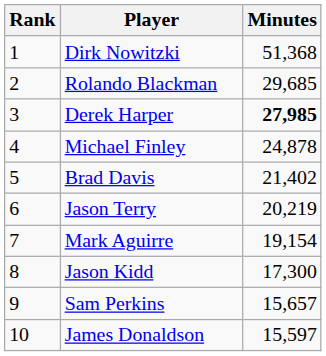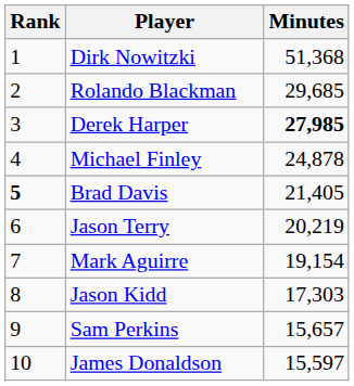 <table class="wikitable">
 <tr>
 <th scope="col">Rank</th>
 <th scope="col" width="140px">Player</th>
 <th scope="col">Minutes</th>
 </tr>
 <tr>
 <td>1</td>
 <td><a href='#'>Dirk Nowitzki</a></td>
 <td align="right">51,368</td>
 </tr>
 <tr>
 <td>2</td>
 <td><a href='#'>Rolando Blackman</a></td>
 <td align="right">29,685</td>
 </tr>
 <tr>
 <td>3</td>
 <td><a href='#'>Derek Harper</a></td>
 <td align="right"><strong>27,985</strong></td>
 </tr>
 <tr>
 <td>4</td>
 <td><a href='#'>Michael Finley</a></td>
 <td align="right">24,878</td>
 </tr>
 <tr>
-<td>5</td>
+<td><strong>5</strong></td>
 <td><a href='#'>Brad Davis</a></td>
-<td align="right">21,402</td>
+<td align="right">21,405</td>
 </tr>
 <tr>
 <td>6</td>
 <td><a href='#'>Jason Terry</a></td>
 <td align="right">20,219</td>
 </tr>
 <tr>
 <td>7</td>
 <td><a href='#'>Mark Aguirre</a></td>
 <td align="right">19,154</td>
 </tr>
 <tr>
 <td>8</td>
 <td><a href='#'>Jason Kidd</a></td>
-<td align="right">17,300</td>
+<td align="right">17,303</td>
 </tr>
 <tr>
 <td>9</td>
 <td><a href='#'>Sam Perkins</a></td>
 <td align="right">15,657</td>
 </tr>
 <tr>
 <td>10</td>
 <td><a href='#'>James Donaldson</a></td>
 <td align="right">15,597</td>
 </tr>
 </table>
